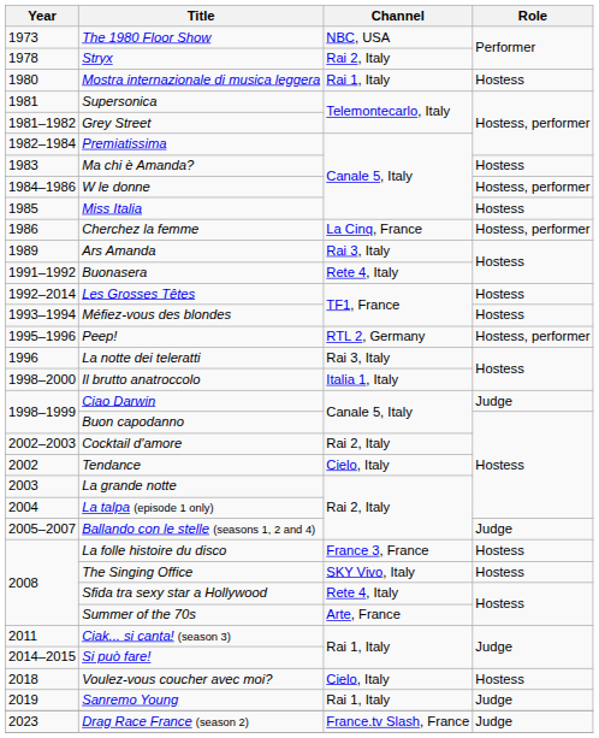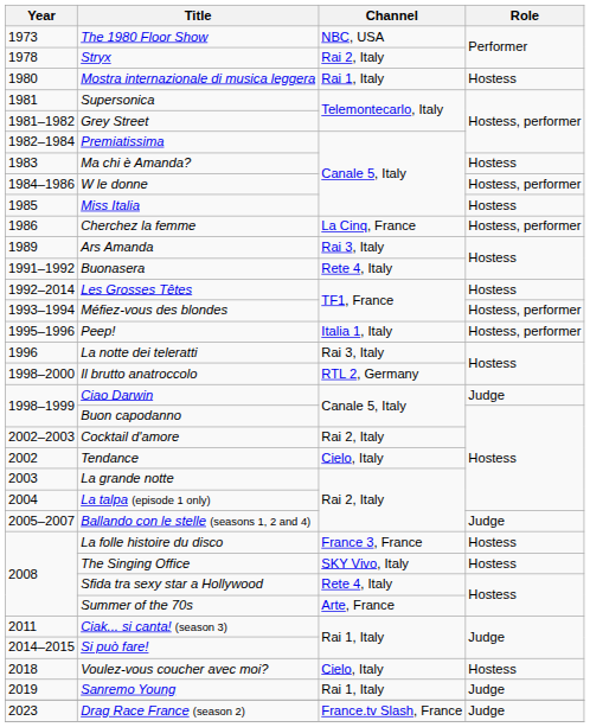 <table class="wikitable">
 <tr>
 <th>Year</th>
 <th>Title</th>
 <th>Channel</th>
 <th>Role</th>
 </tr>
 <tr>
 <td>1973</td>
 <td><em><a href='#'>The 1980 Floor Show</a></em></td>
 <td><a href='#'>NBC</a>, USA</td>
 <td rowspan="2">Performer</td>
 </tr>
 <tr>
 <td>1978</td>
 <td><em><a href='#'>Stryx</a></em></td>
 <td><a href='#'>Rai 2</a>, Italy</td>
 </tr>
 <tr>
 <td>1980</td>
 <td><em><a href='#'>Mostra internazionale di musica leggera</a></em></td>
 <td><a href='#'>Rai 1</a>, Italy</td>
 <td>Hostess</td>
 </tr>
 <tr>
 <td>1981</td>
 <td><em>Supersonica</em></td>
 <td rowspan="2"><a href='#'>Telemontecarlo</a>, Italy</td>
 <td rowspan="3">Hostess, performer</td>
 </tr>
 <tr>
 <td>1981–1982</td>
 <td><em>Grey Street</em></td>
 </tr>
 <tr>
 <td>1982–1984</td>
 <td><em><a href='#'>Premiatissima</a></em></td>
 <td rowspan="4"><a href='#'>Canale 5</a>, Italy</td>
 </tr>
 <tr>
 <td>1983</td>
 <td><em>Ma chi è Amanda?</em></td>
 <td>Hostess</td>
 </tr>
 <tr>
 <td>1984–1986</td>
 <td><em>W le donne</em></td>
 <td>Hostess, performer</td>
 </tr>
 <tr>
 <td>1985</td>
 <td><em><a href='#'>Miss Italia</a></em></td>
 <td>Hostess</td>
 </tr>
 <tr>
 <td>1986</td>
 <td><em>Cherchez la femme</em></td>
 <td><a href='#'>La Cinq</a>, France</td>
 <td>Hostess, performer</td>
 </tr>
 <tr>
 <td>1989</td>
 <td><em>Ars Amanda</em></td>
 <td><a href='#'>Rai 3</a>, Italy</td>
 <td rowspan="2">Hostess</td>
 </tr>
 <tr>
 <td>1991–1992</td>
 <td><em>Buonasera</em></td>
 <td><a href='#'>Rete 4</a>, Italy</td>
 </tr>
 <tr>
 <td>1992–2014</td>
 <td><em><a href='#'>Les Grosses Têtes</a></em></td>
 <td rowspan="2"><a href='#'>TF1</a>, France</td>
 <td>Hostess</td>
 </tr>
 <tr>
 <td>1993–1994</td>
 <td><em>Méfiez-vous des blondes</em></td>
-<td>Hostess</td>
+<td>Hostess, performer</td>
 </tr>
 <tr>
 <td>1995–1996</td>
 <td><em>Peep!</em></td>
-<td><a href='#'>RTL 2</a>, Germany</td>
+<td><a href='#'>Italia 1</a>, Italy</td>
 <td>Hostess, performer</td>
 </tr>
 <tr>
 <td>1996</td>
 <td><em>La notte dei teleratti</em></td>
 <td>Rai 3, Italy</td>
 <td rowspan="2">Hostess</td>
 </tr>
 <tr>
 <td>1998–2000</td>
 <td><em>Il brutto anatroccolo</em></td>
-<td><a href='#'>Italia 1</a>, Italy</td>
+<td><a href='#'>RTL 2</a>, Germany</td>
 </tr>
 <tr>
 <td rowspan="2">1998–1999</td>
 <td><em><a href='#'>Ciao Darwin</a></em></td>
 <td rowspan="2">Canale 5, Italy</td>
 <td>Judge</td>
 </tr>
 <tr>
 <td><em>Buon capodanno</em></td>
 <td rowspan="5">Hostess</td>
 </tr>
 <tr>
 <td>2002–2003</td>
 <td><em>Cocktail d'amore</em></td>
 <td>Rai 2, Italy</td>
 </tr>
 <tr>
 <td>2002</td>
 <td><em>Tendance</em></td>
 <td><a href='#'>Cielo</a>, Italy</td>
 </tr>
 <tr>
 <td>2003</td>
 <td><em>La grande notte</em></td>
 <td rowspan="3">Rai 2, Italy</td>
 </tr>
 <tr>
 <td>2004</td>
 <td><em><a href='#'>La talpa</a></em> <small>(episode 1 only)</small></td>
 </tr>
 <tr>
 <td>2005–2007</td>
 <td><em><a href='#'>Ballando con le stelle</a></em> <small>(seasons 1, 2 and 4)</small></td>
 <td>Judge</td>
 </tr>
 <tr>
 <td rowspan="4">2008</td>
 <td><em>La folle histoire du disco</em></td>
 <td><a href='#'>France 3</a>, France</td>
 <td>Hostess</td>
 </tr>
 <tr>
 <td><em>The Singing Office</em></td>
 <td><a href='#'>SKY Vivo</a>, Italy</td>
 <td>Hostess</td>
 </tr>
 <tr>
 <td><em>Sfida tra sexy star a Hollywood</em></td>
 <td><a href='#'>Rete 4</a>, Italy</td>
 <td rowspan="2">Hostess</td>
 </tr>
 <tr>
 <td><em>Summer of the 70s</em></td>
 <td><a href='#'>Arte</a>, France</td>
 </tr>
 <tr>
 <td>2011</td>
 <td><em><a href='#'>Ciak... si canta!</a></em> <small>(season 3)</small></td>
 <td rowspan="2">Rai 1, Italy</td>
 <td rowspan="2">Judge</td>
 </tr>
 <tr>
 <td>2014–2015</td>
 <td><em><a href='#'>Si può fare!</a></em></td>
 </tr>
 <tr>
 <td>2018</td>
 <td><em>Voulez-vous coucher avec moi?</em></td>
 <td><a href='#'>Cielo</a>, Italy</td>
 <td>Hostess</td>
 </tr>
 <tr>
 <td>2019</td>
 <td><em><a href='#'>Sanremo Young</a></em></td>
 <td>Rai 1, Italy</td>
 <td>Judge</td>
 </tr>
 <tr>
 </tr>
 <tr>
 <td>2023</td>
 <td><em><a href='#'>Drag Race France</a></em> <small>(season 2)</small></td>
 <td><a href='#'>France.tv Slash</a>, France</td>
 <td>Judge</td>
 </tr>
 <tr>
 </tr>
 </table>
